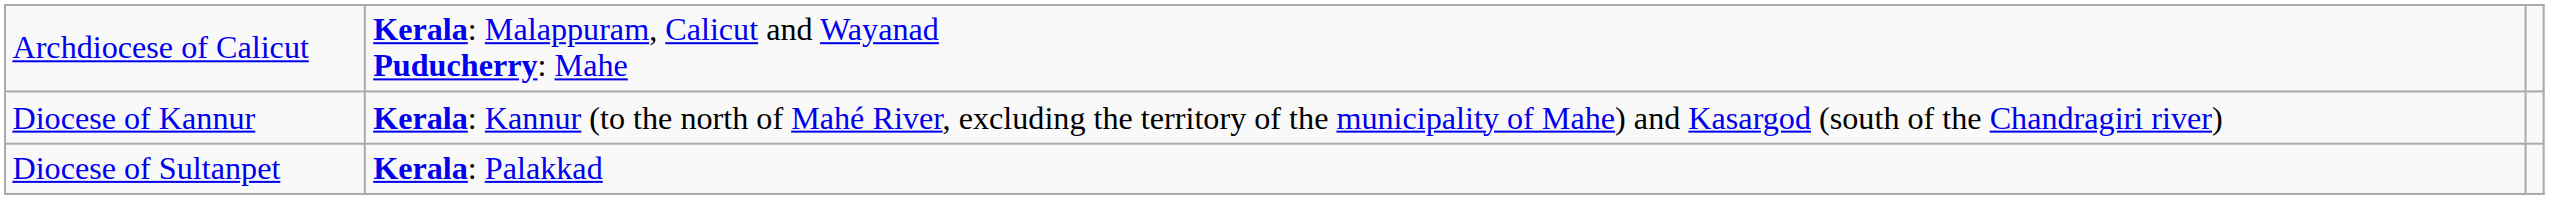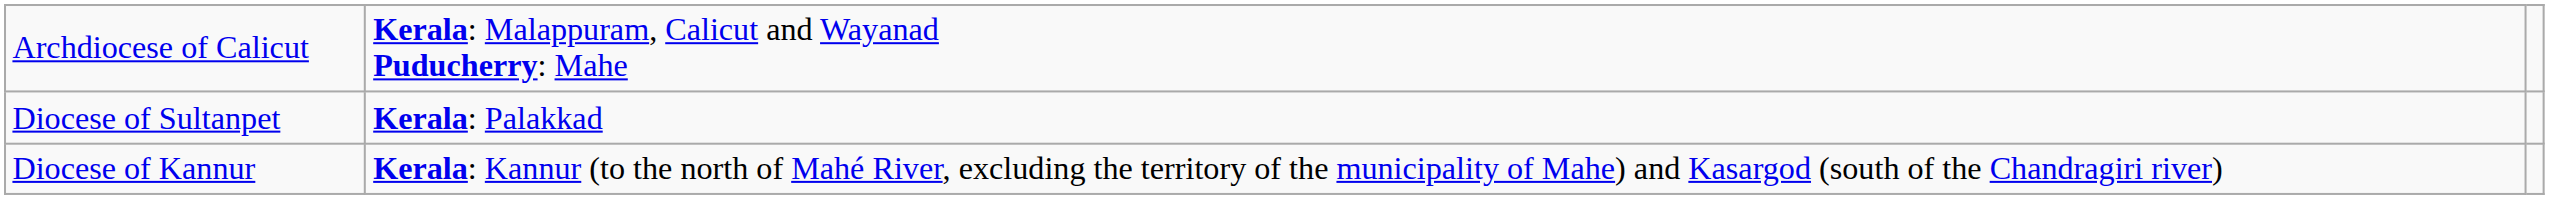 <table class="wikitable" style="width:100%">
 <tr>
 <td><a href='#'>Archdiocese of Calicut</a></td>
 <td><strong><a href='#'>Kerala</a></strong>: <a href='#'>Malappuram</a>, <a href='#'>Calicut</a> and <a href='#'>Wayanad</a><br><strong><a href='#'>Puducherry</a></strong>: <a href='#'>Mahe</a></td>
 <td></td>
 </tr>
 <tr>
+<td><a href='#'>Diocese of Sultanpet</a></td>
+<td><strong><a href='#'>Kerala</a></strong>: <a href='#'>Palakkad</a></td>
+<td></td>
+</tr>
+<tr>
 <td><a href='#'>Diocese of Kannur</a></td>
 <td><strong><a href='#'>Kerala</a></strong>: <a href='#'>Kannur</a> (to the north of <a href='#'>Mahé River</a>, excluding the territory of the <a href='#'>municipality of Mahe</a>) and <a href='#'>Kasargod</a> (south of the <a href='#'>Chandragiri river</a>)</td>
 <td></td>
 </tr>
-<tr>
-<td><a href='#'>Diocese of Sultanpet</a></td>
-<td><strong><a href='#'>Kerala</a></strong>: <a href='#'>Palakkad</a></td>
-<td></td>
-</tr>
 </table>
